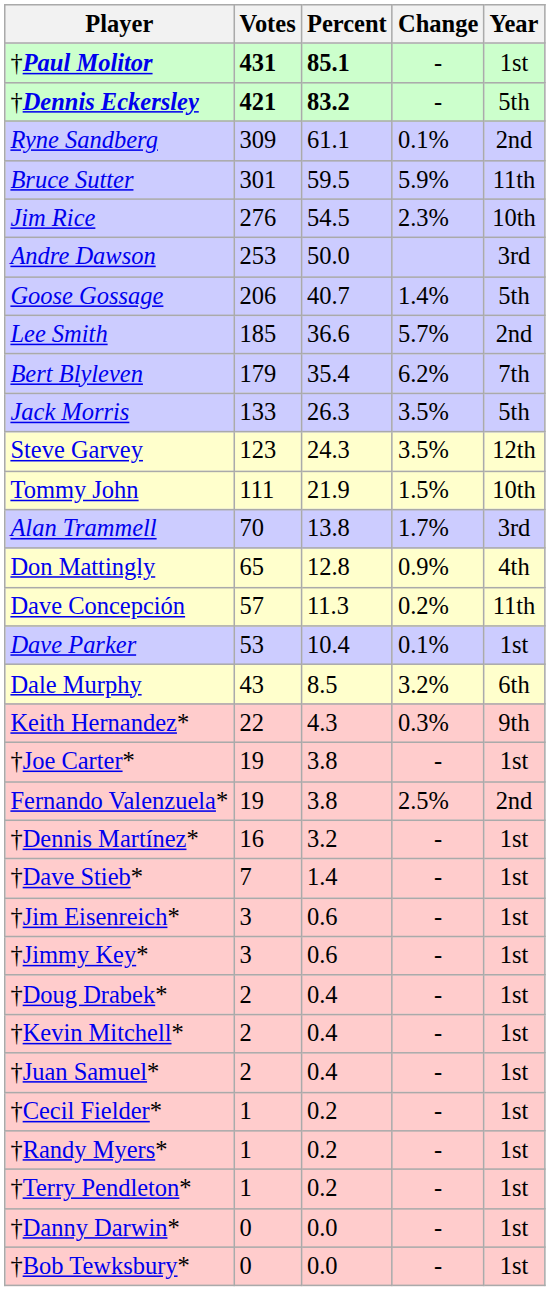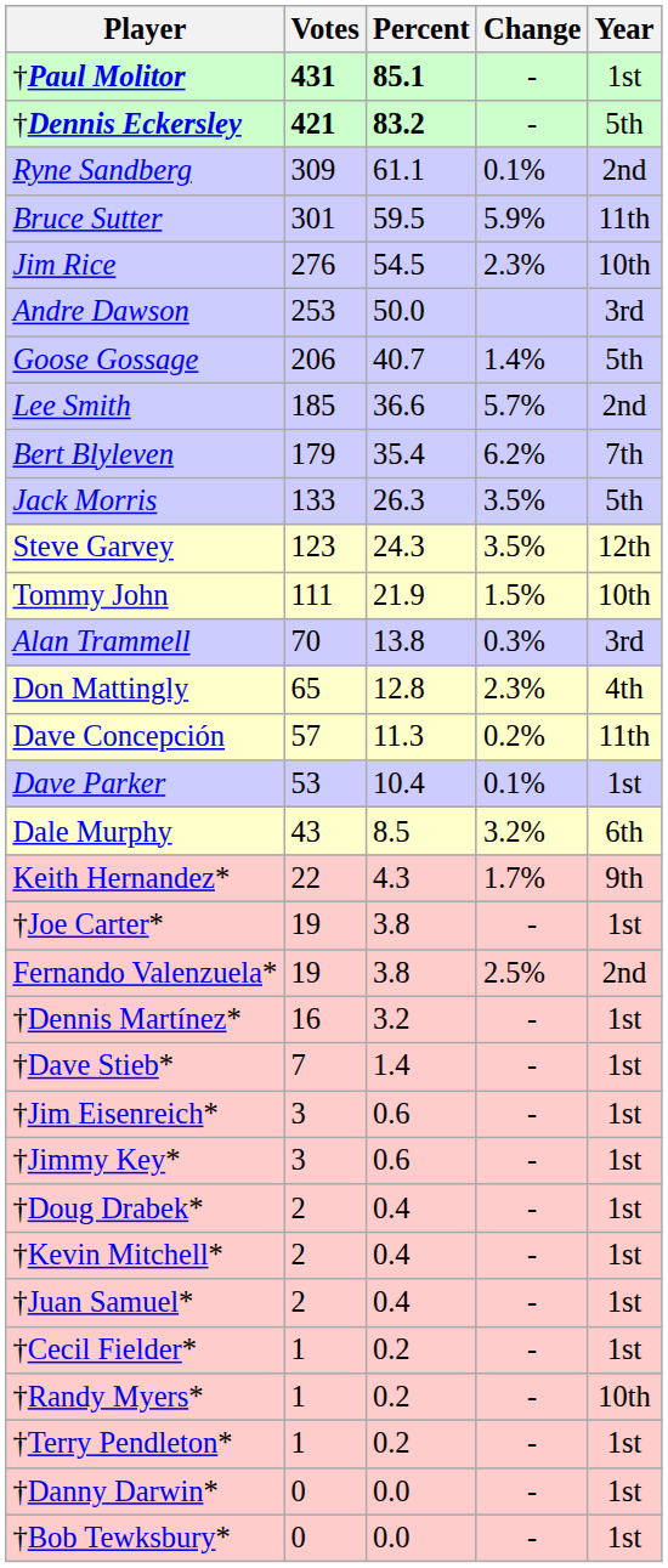 <table class="wikitable sortable">
 <tr>
 <th>Player</th>
 <th>Votes</th>
 <th>Percent</th>
 <th>Change</th>
 <th>Year</th>
 </tr>
 <tr bgcolor="#ccffcc">
 <td>†<strong><em><a href='#'>Paul Molitor</a></em></strong></td>
 <td><strong>431</strong></td>
 <td><strong>85.1</strong></td>
 <td align=center>-</td>
 <td align="center">1st</td>
 </tr>
 <tr bgcolor="#ccffcc">
 <td>†<strong><em><a href='#'>Dennis Eckersley</a></em></strong></td>
 <td><strong>421</strong></td>
 <td><strong>83.2</strong></td>
 <td align=center>-</td>
 <td align="center">5th</td>
 </tr>
 <tr bgcolor="#ccccff">
 <td><em><a href='#'>Ryne Sandberg</a></em></td>
 <td>309</td>
 <td>61.1</td>
 <td align="left"> 0.1%</td>
 <td align="center">2nd</td>
 </tr>
 <tr bgcolor="#ccccff">
 <td><em><a href='#'>Bruce Sutter</a></em></td>
 <td>301</td>
 <td>59.5</td>
 <td align="left"> 5.9%</td>
 <td align="center">11th</td>
 </tr>
 <tr bgcolor="#ccccff">
 <td><em><a href='#'>Jim Rice</a></em></td>
 <td>276</td>
 <td>54.5</td>
 <td align="left"> 2.3%</td>
 <td align="center">10th</td>
 </tr>
 <tr bgcolor="#ccccff">
 <td><em><a href='#'>Andre Dawson</a></em></td>
 <td>253</td>
 <td>50.0</td>
 <td align=center></td>
 <td align="center">3rd</td>
 </tr>
 <tr bgcolor="#ccccff">
 <td><em><a href='#'>Goose Gossage</a></em></td>
 <td>206</td>
 <td>40.7</td>
 <td align="left"> 1.4%</td>
 <td align="center">5th</td>
 </tr>
 <tr bgcolor="#ccccff">
 <td><em><a href='#'>Lee Smith</a></em></td>
 <td>185</td>
 <td>36.6</td>
 <td align="left"> 5.7%</td>
 <td align="center">2nd</td>
 </tr>
 <tr bgcolor="#ccccff">
 <td><em><a href='#'>Bert Blyleven</a></em></td>
 <td>179</td>
 <td>35.4</td>
 <td align="left"> 6.2%</td>
 <td align="center">7th</td>
 </tr>
 <tr bgcolor="#ccccff">
 <td><em><a href='#'>Jack Morris</a></em></td>
 <td>133</td>
 <td>26.3</td>
 <td align="left"> 3.5%</td>
 <td align="center">5th</td>
 </tr>
 <tr bgcolor="#ffffcc">
 <td><a href='#'>Steve Garvey</a></td>
 <td>123</td>
 <td>24.3</td>
 <td align="left"> 3.5%</td>
 <td align="center">12th</td>
 </tr>
 <tr bgcolor="#ffffcc">
 <td><a href='#'>Tommy John</a></td>
 <td>111</td>
 <td>21.9</td>
 <td align="left"> 1.5%</td>
 <td align="center">10th</td>
 </tr>
 <tr bgcolor="#ccccff">
 <td><em><a href='#'>Alan Trammell</a></em></td>
 <td>70</td>
 <td>13.8</td>
-<td align="left"> 1.7%</td>
+<td align="left"> 0.3%</td>
 <td align="center">3rd</td>
 </tr>
 <tr bgcolor="#ffffcc">
 <td><a href='#'>Don Mattingly</a></td>
 <td>65</td>
 <td>12.8</td>
-<td align="left"> 0.9%</td>
+<td align="left"> 2.3%</td>
 <td align="center">4th</td>
 </tr>
 <tr bgcolor="#ffffcc">
 <td><a href='#'>Dave Concepción</a></td>
 <td>57</td>
 <td>11.3</td>
 <td align="left"> 0.2%</td>
 <td align="center">11th</td>
 </tr>
 <tr bgcolor="#ccccff">
 <td><em><a href='#'>Dave Parker</a></em></td>
 <td>53</td>
 <td>10.4</td>
 <td align="left"> 0.1%</td>
 <td align="center">1st</td>
 </tr>
 <tr bgcolor="#ffffcc">
 <td><a href='#'>Dale Murphy</a></td>
 <td>43</td>
 <td>8.5</td>
 <td align="left"> 3.2%</td>
 <td align="center">6th</td>
 </tr>
 <tr bgcolor="#ffcccc">
 <td><a href='#'>Keith Hernandez</a>*</td>
 <td>22</td>
 <td>4.3</td>
-<td align="left"> 0.3%</td>
+<td align="left"> 1.7%</td>
 <td align="center">9th</td>
 </tr>
 <tr bgcolor="#ffcccc">
 <td>†<a href='#'>Joe Carter</a>*</td>
 <td>19</td>
 <td>3.8</td>
 <td align=center>-</td>
 <td align="center">1st</td>
 </tr>
 <tr bgcolor="#ffcccc">
 <td><a href='#'>Fernando Valenzuela</a>*</td>
 <td>19</td>
 <td>3.8</td>
 <td align="left"> 2.5%</td>
 <td align="center">2nd</td>
 </tr>
 <tr bgcolor="#ffcccc">
 <td>†<a href='#'>Dennis Martínez</a>*</td>
 <td>16</td>
 <td>3.2</td>
 <td align=center>-</td>
 <td align="center">1st</td>
 </tr>
 <tr bgcolor="#ffcccc">
 <td>†<a href='#'>Dave Stieb</a>*</td>
 <td>7</td>
 <td>1.4</td>
 <td align=center>-</td>
 <td align="center">1st</td>
 </tr>
 <tr bgcolor="#ffcccc">
 <td>†<a href='#'>Jim Eisenreich</a>*</td>
 <td>3</td>
 <td>0.6</td>
 <td align=center>-</td>
 <td align="center">1st</td>
 </tr>
 <tr bgcolor="#ffcccc">
 <td>†<a href='#'>Jimmy Key</a>*</td>
 <td>3</td>
 <td>0.6</td>
 <td align=center>-</td>
 <td align="center">1st</td>
 </tr>
 <tr bgcolor="#ffcccc">
 <td>†<a href='#'>Doug Drabek</a>*</td>
 <td>2</td>
 <td>0.4</td>
 <td align=center>-</td>
 <td align="center">1st</td>
 </tr>
 <tr bgcolor="#ffcccc">
 <td>†<a href='#'>Kevin Mitchell</a>*</td>
 <td>2</td>
 <td>0.4</td>
 <td align=center>-</td>
 <td align="center">1st</td>
 </tr>
 <tr bgcolor="#ffcccc">
 <td>†<a href='#'>Juan Samuel</a>*</td>
 <td>2</td>
 <td>0.4</td>
 <td align=center>-</td>
 <td align="center">1st</td>
 </tr>
 <tr bgcolor="#ffcccc">
 <td>†<a href='#'>Cecil Fielder</a>*</td>
 <td>1</td>
 <td>0.2</td>
 <td align=center>-</td>
 <td align="center">1st</td>
 </tr>
 <tr bgcolor="#ffcccc">
 <td>†<a href='#'>Randy Myers</a>*</td>
 <td>1</td>
 <td>0.2</td>
 <td align=center>-</td>
-<td align="center">1st</td>
+<td align="center">10th</td>
 </tr>
 <tr bgcolor="#ffcccc">
 <td>†<a href='#'>Terry Pendleton</a>*</td>
 <td>1</td>
 <td>0.2</td>
 <td align=center>-</td>
 <td align="center">1st</td>
 </tr>
 <tr bgcolor="#ffcccc">
 <td>†<a href='#'>Danny Darwin</a>*</td>
 <td>0</td>
 <td>0.0</td>
 <td align=center>-</td>
 <td align="center">1st</td>
 </tr>
 <tr bgcolor="#ffcccc">
 <td>†<a href='#'>Bob Tewksbury</a>*</td>
 <td>0</td>
 <td>0.0</td>
 <td align=center>-</td>
 <td align="center">1st</td>
 </tr>
 </table>
